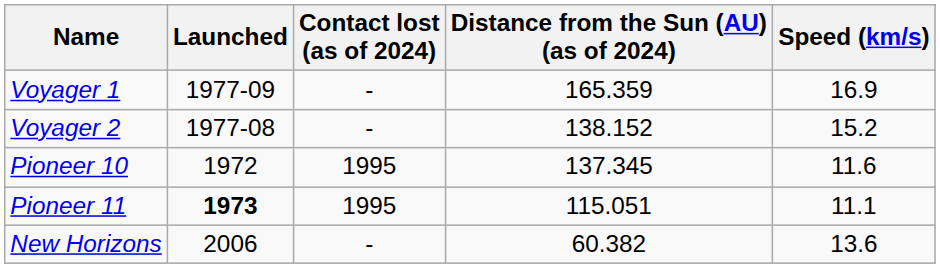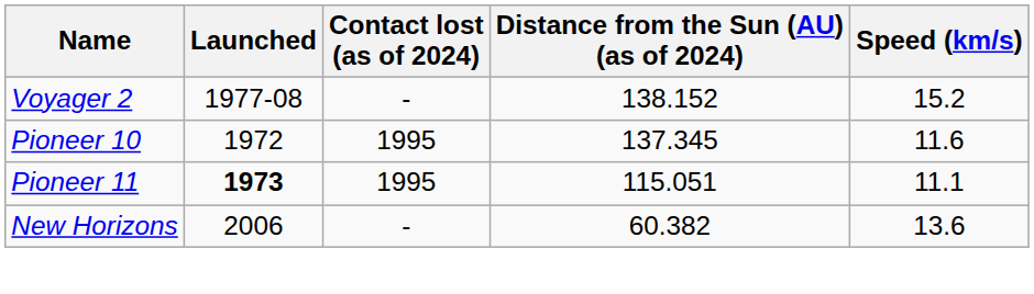 <table class="wikitable sortable">
 <tr>
 <th align=left>Name</th>
 <th align=left>Launched</th>
 <th align=left>Contact lost<br>(as of 2024)</th>
 <th align=left>Distance from the Sun (<a href='#'>AU</a>)<br>(as of 2024)</th>
 <th align=right>Speed (<a href='#'>km/s</a>)</th>
-</tr>
-<tr>
-<td><em><a href='#'>Voyager 1</a></em></td>
-<td align=center>1977-09</td>
-<td align=center>-</td>
-<td align=center>165.359</td>
-<td align=center>16.9</td>
 </tr>
 <tr>
 <td><em><a href='#'>Voyager 2</a></em></td>
 <td align=center>1977-08</td>
 <td align=center>-</td>
 <td align=center>138.152</td>
 <td align=center>15.2</td>
 </tr>
 <tr>
 <td><em><a href='#'>Pioneer 10</a></em></td>
 <td align=center>1972</td>
 <td align=center>1995</td>
 <td align=center>137.345</td>
 <td align=center>11.6</td>
 </tr>
 <tr>
 <td><em><a href='#'>Pioneer 11</a></em></td>
 <td align=center><strong>1973</strong></td>
 <td align=center>1995</td>
 <td align=center>115.051</td>
 <td align=center>11.1</td>
 </tr>
 <tr>
 <td><em><a href='#'>New Horizons</a></em></td>
 <td align=center>2006</td>
 <td align=center>-</td>
 <td align=center>60.382</td>
 <td align=center>13.6</td>
 </tr>
 </table>
